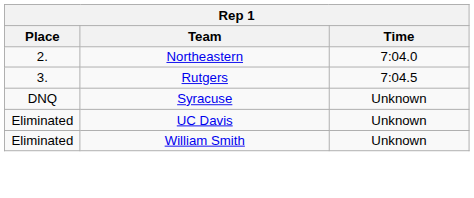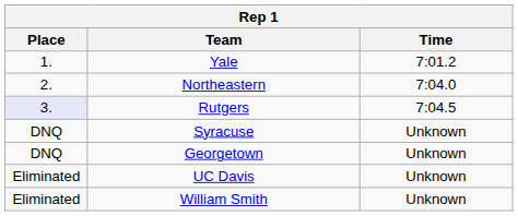 <table class="wikitable" style="font-size:90%; width: 40%; text-align: center">
 <tr>
 <th colspan=3>Rep 1</th>
 </tr>
 <tr>
 <th width=1%>Place</th>
 <th width=20%>Team</th>
 <th width=10%>Time</th>
 </tr>
 <tr>
+<td align=center>1.</td>
+<td align=center><a href='#'>Yale</a></td>
+<td align=center>7:01.2</td>
+</tr>
+<tr>
 <td align=center>2.</td>
 <td align=center><a href='#'>Northeastern</a></td>
 <td align=center>7:04.0</td>
 </tr>
 <tr>
-<td align=center>3.</td>
+<td align=center style="background: lavender;">3.</td>
 <td align=center><a href='#'>Rutgers</a></td>
 <td align=center>7:04.5</td>
 </tr>
 <tr>
 <td align=center>DNQ</td>
 <td align=center><a href='#'>Syracuse</a></td>
+<td align=center>Unknown</td>
+</tr>
+<tr>
+<td align=center>DNQ</td>
+<td align=center><a href='#'>Georgetown</a></td>
 <td align=center>Unknown</td>
 </tr>
 <tr>
 <td align=center>Eliminated</td>
 <td align=center><a href='#'>UC Davis</a></td>
 <td align=center>Unknown</td>
 </tr>
 <tr>
 <td align=center>Eliminated</td>
 <td align=center><a href='#'>William Smith</a></td>
 <td align=center>Unknown</td>
 </tr>
 </table>
